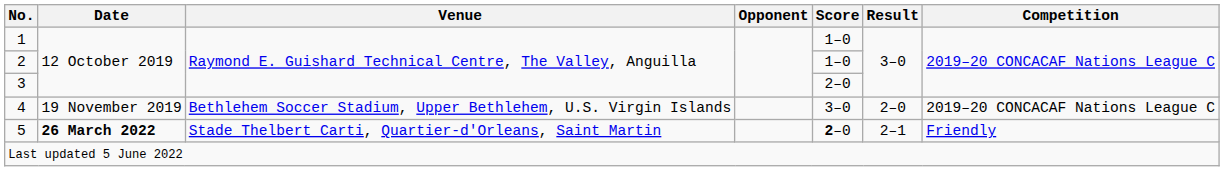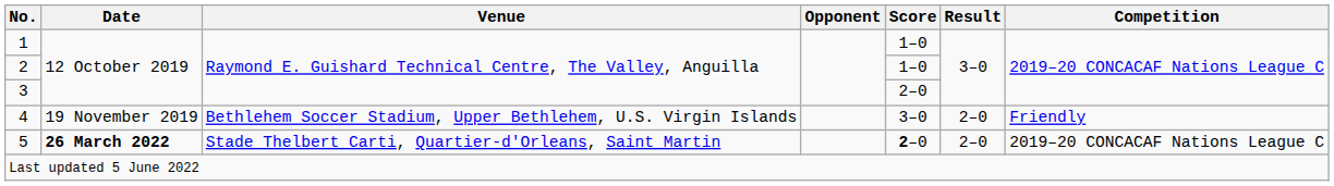 <table class="wikitable" style="font-size:85%;">
 <tr>
 <th>No.</th>
 <th>Date</th>
 <th>Venue</th>
 <th>Opponent</th>
 <th>Score</th>
 <th>Result</th>
 <th>Competition</th>
 </tr>
 <tr>
 <td align="center">1</td>
 <td rowspan="3">12 October 2019</td>
 <td rowspan="3"><a href='#'>Raymond E. Guishard Technical Centre</a>, <a href='#'>The Valley</a>, Anguilla</td>
 <td rowspan="3"></td>
 <td align=center>1–0</td>
 <td rowspan="3" align=center>3–0</td>
 <td rowspan="3"><a href='#'>2019–20 CONCACAF Nations League C</a></td>
 </tr>
 <tr>
 <td align="center">2</td>
 <td align=center>1–0</td>
 </tr>
 <tr>
 <td align="center">3</td>
 <td align="center">2–0</td>
 </tr>
 <tr>
 <td align="center">4</td>
 <td>19 November 2019</td>
 <td><a href='#'>Bethlehem Soccer Stadium</a>, <a href='#'>Upper Bethlehem</a>, U.S. Virgin Islands</td>
 <td></td>
 <td align=center>3–0</td>
 <td align=center>2–0</td>
-<td>2019–20 CONCACAF Nations League C</td>
+<td><a href='#'>Friendly</a></td>
 </tr>
 <tr>
 <td align="center">5</td>
 <td><strong>26 March 2022</strong></td>
 <td><a href='#'>Stade Thelbert Carti</a>, <a href='#'>Quartier-d'Orleans</a>, <a href='#'>Saint Martin</a></td>
 <td></td>
 <td align=center><strong>2</strong>–0</td>
-<td align="center">2–1</td>
-<td><a href='#'>Friendly</a></td>
+<td align=center>2–0</td>
+<td>2019–20 CONCACAF Nations League C</td>
 </tr>
 <tr>
 <td colspan="7"><small>Last updated 5 June 2022</small></td>
 </tr>
 </table>
